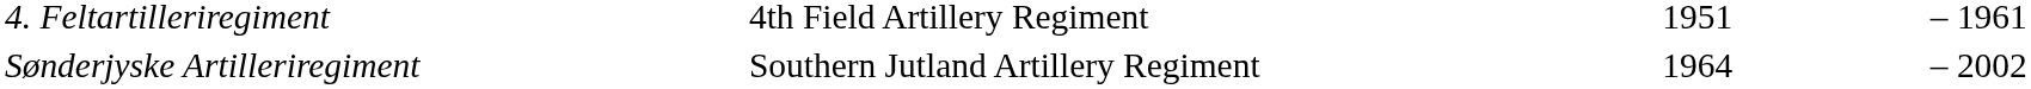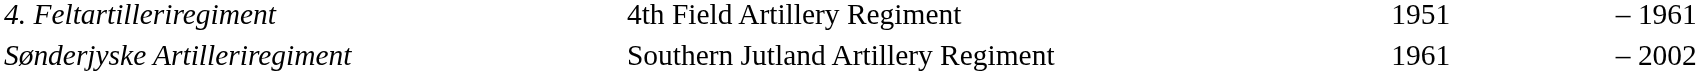 <table class="toccolours" style="float: auto; clear: right; margin: 0 0 0.5em 1em;">
 <tr style="vertical-align: top;">
 <td><em>4. Feltartilleriregiment</em></td>
 <td>4th Field Artillery Regiment</td>
 <td width="12%">1951</td>
 <td width="1%">–</td>
 <td width="12%">1961</td>
 </tr>
 <tr style="vertical-align: top;">
 <td><em>Sønderjyske Artilleriregiment</em></td>
 <td>Southern Jutland Artillery Regiment</td>
-<td width="12%">1964</td>
+<td width="12%">1961</td>
 <td width="1%">–</td>
 <td width="12%">2002</td>
 </tr>
 </table>
